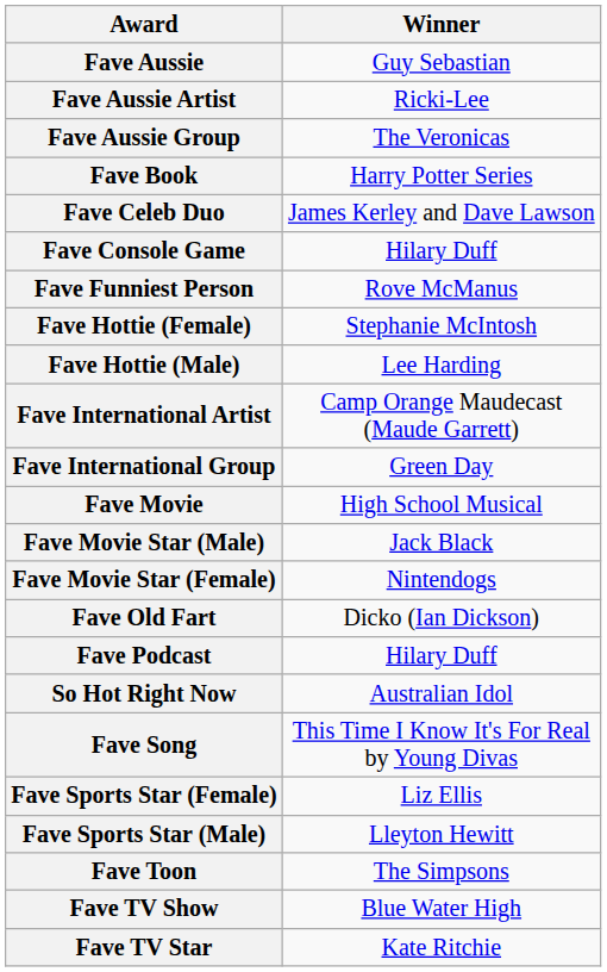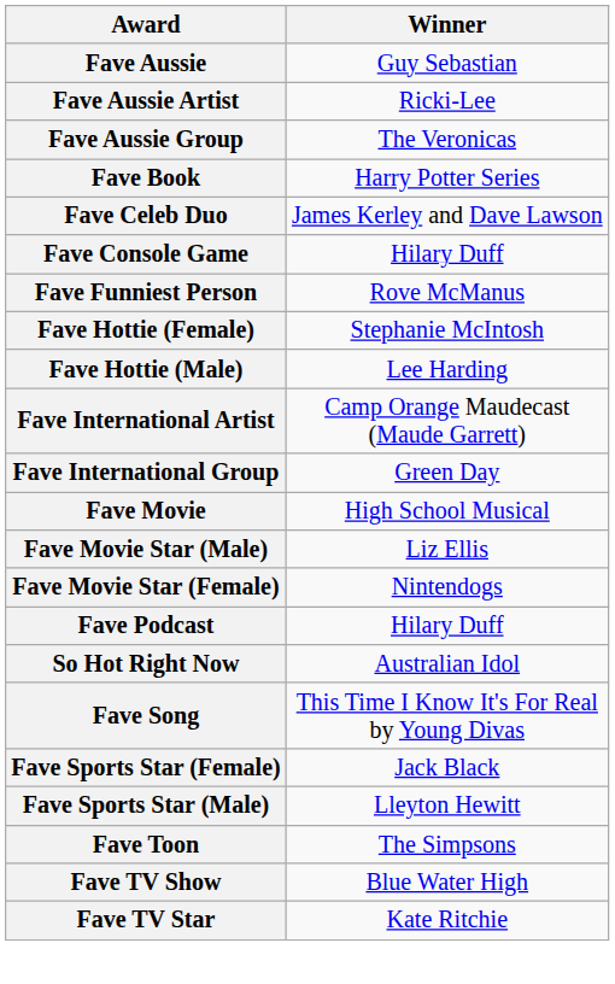 <table class="wikitable plainrowheaders" style="text-align: center;">
 <tr>
 <th scope="col">Award</th>
 <th scope="col">Winner</th>
 </tr>
 <tr>
 <th>Fave Aussie</th>
 <td><a href='#'>Guy Sebastian</a></td>
 </tr>
 <tr>
 <th>Fave Aussie Artist</th>
 <td><a href='#'>Ricki-Lee</a></td>
 </tr>
 <tr>
 <th>Fave Aussie Group</th>
 <td><a href='#'>The Veronicas</a></td>
 </tr>
 <tr>
 <th>Fave Book</th>
 <td><a href='#'>Harry Potter Series</a></td>
 </tr>
 <tr>
 <th>Fave Celeb Duo</th>
 <td><a href='#'>James Kerley</a> and <a href='#'>Dave Lawson</a></td>
 </tr>
 <tr>
 <th>Fave Console Game</th>
 <td><a href='#'>Hilary Duff</a></td>
 </tr>
 <tr>
 <th>Fave Funniest Person</th>
 <td><a href='#'>Rove McManus</a></td>
 </tr>
 <tr>
 <th>Fave Hottie (Female)</th>
 <td><a href='#'>Stephanie McIntosh</a></td>
 </tr>
 <tr>
 <th>Fave Hottie (Male)</th>
 <td><a href='#'>Lee Harding</a></td>
 </tr>
 <tr>
 <th>Fave International Artist</th>
 <td><a href='#'>Camp Orange</a> Maudecast<br>(<a href='#'>Maude Garrett</a>)</td>
 </tr>
 <tr>
 <th>Fave International Group</th>
 <td><a href='#'>Green Day</a></td>
 </tr>
 <tr>
 <th>Fave Movie</th>
 <td><a href='#'>High School Musical</a></td>
 </tr>
 <tr>
 <th>Fave Movie Star (Male)</th>
-<td><a href='#'>Jack Black</a></td>
+<td><a href='#'>Liz Ellis</a></td>
 </tr>
 <tr>
 <th>Fave Movie Star (Female)</th>
 <td><a href='#'>Nintendogs</a></td>
-</tr>
-<tr>
-<th>Fave Old Fart</th>
-<td>Dicko (<a href='#'>Ian Dickson</a>)</td>
 </tr>
 <tr>
 <th>Fave Podcast</th>
 <td><a href='#'>Hilary Duff</a></td>
 </tr>
 <tr>
 <th>So Hot Right Now</th>
 <td><a href='#'>Australian Idol</a></td>
 </tr>
 <tr>
 <th>Fave Song</th>
 <td><a href='#'>This Time I Know It's For Real</a><br>by <a href='#'>Young Divas</a></td>
 </tr>
 <tr>
 <th>Fave Sports Star (Female)</th>
-<td><a href='#'>Liz Ellis</a></td>
+<td><a href='#'>Jack Black</a></td>
 </tr>
 <tr>
 <th>Fave Sports Star (Male)</th>
 <td><a href='#'>Lleyton Hewitt</a></td>
 </tr>
 <tr>
 <th>Fave Toon</th>
 <td><a href='#'>The Simpsons</a></td>
 </tr>
 <tr>
 <th>Fave TV Show</th>
 <td><a href='#'>Blue Water High</a></td>
 </tr>
 <tr>
 <th>Fave TV Star</th>
 <td><a href='#'>Kate Ritchie</a></td>
 </tr>
 </table>
